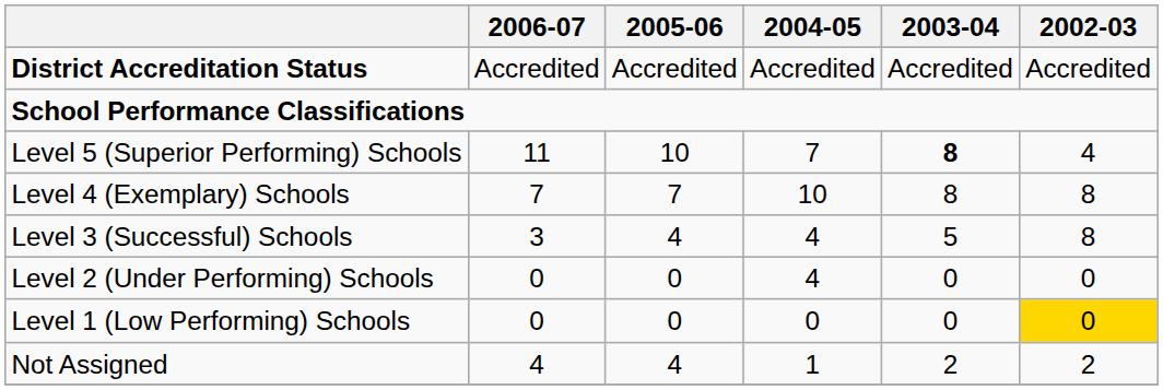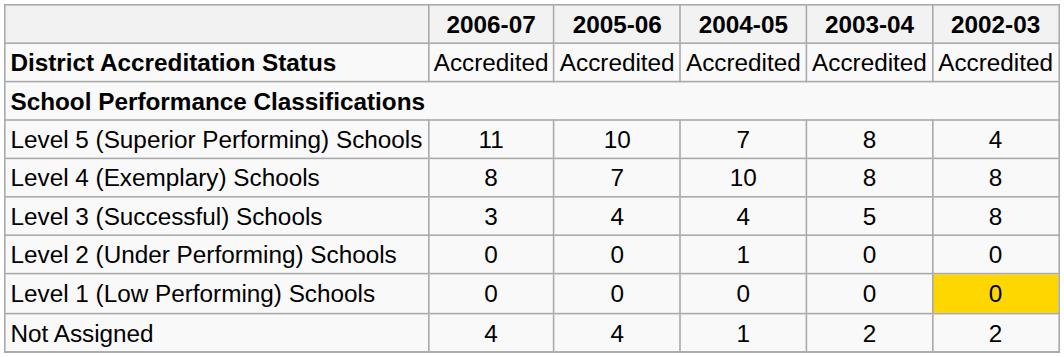 <table class="wikitable" style="font-size: 95%;">
 <tr>
 <th></th>
 <th>2006-07</th>
 <th>2005-06</th>
 <th>2004-05</th>
 <th>2003-04</th>
 <th>2002-03</th>
 </tr>
 <tr>
 <td align="left"><strong>District Accreditation Status</strong></td>
 <td align="center">Accredited</td>
 <td align="center">Accredited</td>
 <td align="center">Accredited</td>
 <td align="center">Accredited</td>
 <td align="center">Accredited</td>
 </tr>
 <tr>
 <td align="left" colspan="6"><strong>School Performance Classifications</strong></td>
 </tr>
 <tr>
 <td align="left">Level 5 (Superior Performing) Schools</td>
 <td align="center">11</td>
 <td align="center">10</td>
 <td align="center">7</td>
-<td align="center"><strong>8</strong></td>
+<td align="center">8</td>
 <td align="center">4</td>
 </tr>
 <tr>
 <td align="left">Level 4 (Exemplary) Schools</td>
-<td align="center">7</td>
+<td align="center">8</td>
 <td align="center">7</td>
 <td align="center">10</td>
 <td align="center">8</td>
 <td align="center">8</td>
 </tr>
 <tr>
 <td align="left">Level 3 (Successful) Schools</td>
 <td align="center">3</td>
 <td align="center">4</td>
 <td align="center">4</td>
 <td align="center">5</td>
 <td align="center">8</td>
 </tr>
 <tr>
 <td align="left">Level 2 (Under Performing) Schools</td>
 <td align="center">0</td>
 <td align="center">0</td>
-<td align="center">4</td>
+<td align="center">1</td>
 <td align="center">0</td>
 <td align="center">0</td>
 </tr>
 <tr>
 <td align="left">Level 1 (Low Performing) Schools</td>
 <td align="center">0</td>
 <td align="center">0</td>
 <td align="center">0</td>
 <td align="center">0</td>
 <td align="center" style="background: gold;">0</td>
 </tr>
 <tr>
 <td align="left">Not Assigned</td>
 <td align="center">4</td>
 <td align="center">4</td>
 <td align="center">1</td>
 <td align="center">2</td>
 <td align="center">2</td>
 </tr>
 <tr>
 </tr>
 </table>
